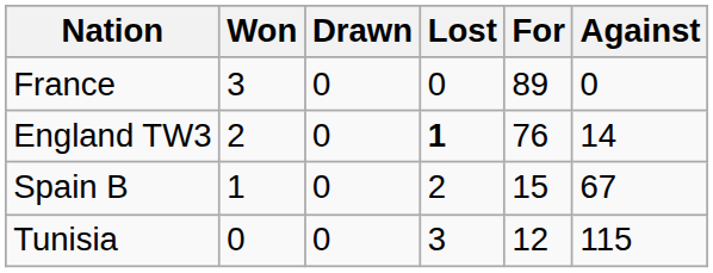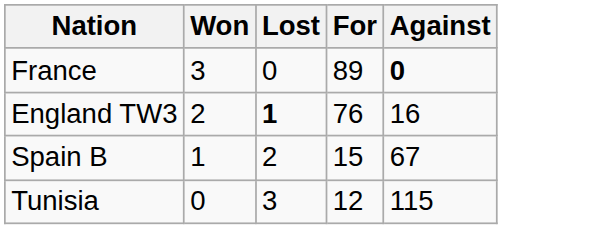 <table class="wikitable">
 <tr>
 <th>Nation</th>
 <th>Won</th>
-<th>Drawn</th>
 <th>Lost</th>
 <th>For</th>
 <th>Against</th>
 </tr>
 <tr>
 <td>France</td>
 <td>3</td>
 <td>0</td>
-<td>0</td>
 <td>89</td>
-<td>0</td>
+<td><strong>0</strong></td>
 </tr>
 <tr>
 <td>England TW3</td>
 <td>2</td>
-<td>0</td>
 <td><strong>1</strong></td>
 <td>76</td>
-<td>14</td>
+<td>16</td>
 </tr>
 <tr>
 <td>Spain B</td>
 <td>1</td>
-<td>0</td>
 <td>2</td>
 <td>15</td>
 <td>67</td>
 </tr>
 <tr>
 <td>Tunisia</td>
 <td>0</td>
-<td>0</td>
 <td>3</td>
 <td>12</td>
 <td>115</td>
 </tr>
 </table>
